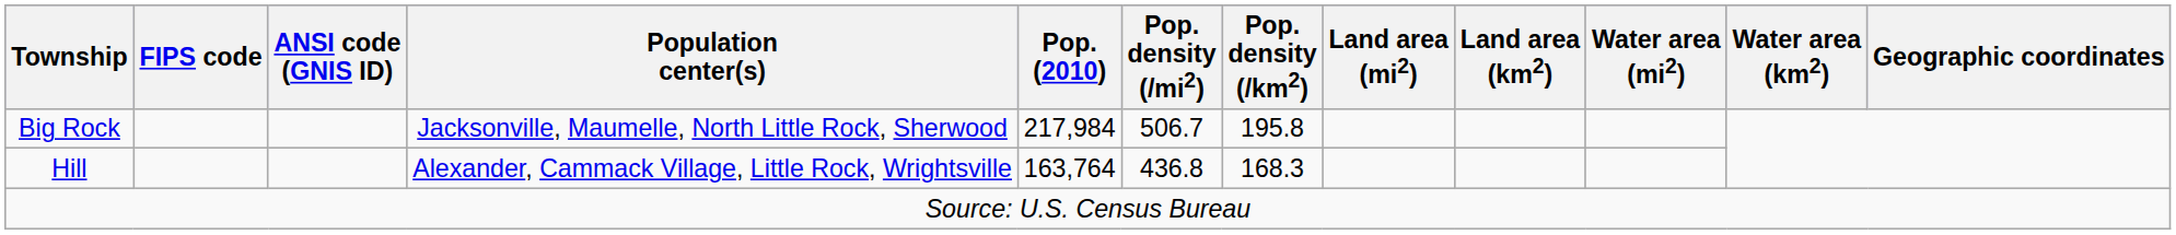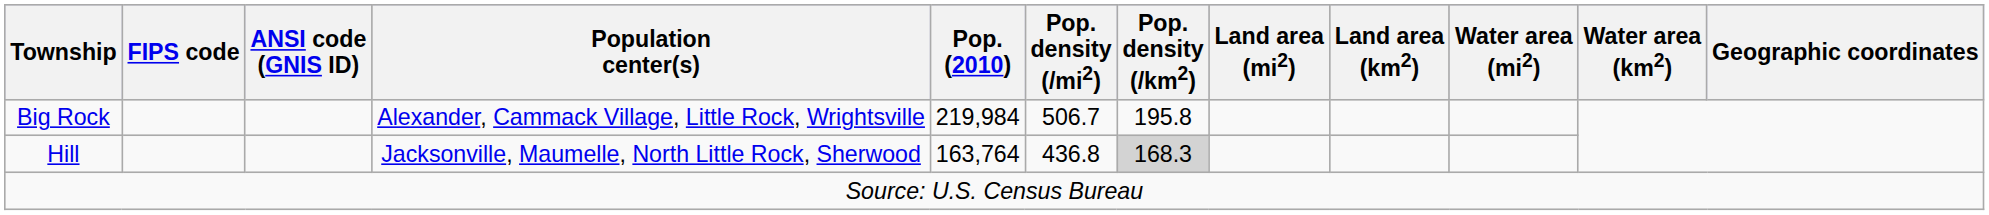 <table class="wikitable sortable" style="text-align:center; font-size:90%;">
 <tr style="background:#ccf;">
 <th>Township</th>
 <th><a href='#'>FIPS</a> code</th>
 <th><a href='#'>ANSI</a> code<br>(<a href='#'>GNIS</a> ID)</th>
 <th>Population<br>center(s)</th>
 <th>Pop.<br>(<a href='#'>2010</a>)</th>
 <th>Pop.<br>density<br>(/mi<sup>2</sup>)</th>
 <th>Pop.<br>density<br>(/km<sup>2</sup>)</th>
 <th>Land area<br>(mi<sup>2</sup>)</th>
 <th>Land area<br>(km<sup>2</sup>)</th>
 <th>Water area<br>(mi<sup>2</sup>)</th>
 <th>Water area<br>(km<sup>2</sup>)</th>
 <th>Geographic coordinates</th>
 </tr>
 <tr>
 <td><a href='#'>Big Rock</a></td>
 <td></td>
 <td></td>
-<td><a href='#'>Jacksonville</a>, <a href='#'>Maumelle</a>, <a href='#'>North Little Rock</a>, <a href='#'>Sherwood</a></td>
-<td>217,984</td>
+<td><a href='#'>Alexander</a>, <a href='#'>Cammack Village</a>, <a href='#'>Little Rock</a>, <a href='#'>Wrightsville</a></td>
+<td>219,984</td>
 <td>506.7</td>
 <td>195.8</td>
 <td></td>
 <td></td>
 <td></td>
 </tr>
 <tr>
 <td><a href='#'>Hill</a></td>
 <td></td>
 <td></td>
-<td><a href='#'>Alexander</a>, <a href='#'>Cammack Village</a>, <a href='#'>Little Rock</a>, <a href='#'>Wrightsville</a></td>
+<td><a href='#'>Jacksonville</a>, <a href='#'>Maumelle</a>, <a href='#'>North Little Rock</a>, <a href='#'>Sherwood</a></td>
 <td>163,764</td>
 <td>436.8</td>
-<td>168.3</td>
+<td style="background: lightgrey;">168.3</td>
 <td></td>
 <td></td>
 <td></td>
 </tr>
 <tr>
 <td colspan=12><em>Source: U.S. Census Bureau</em></td>
 </tr>
 </table>
